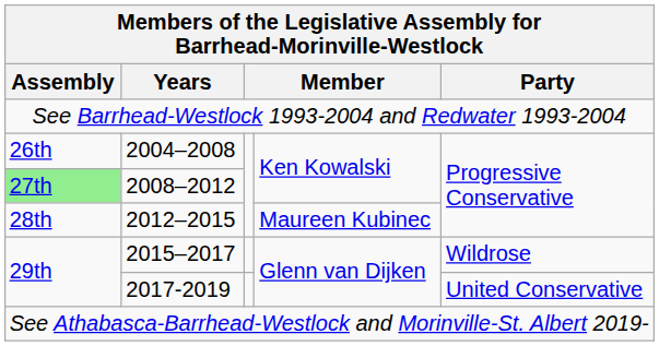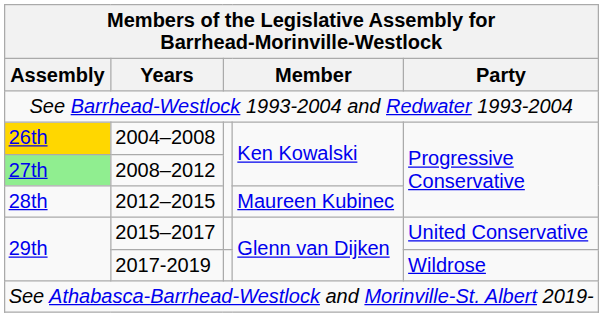 <table class="wikitable" style="float:right; margin-left:1em">
 <tr>
 <th colspan=5>Members of the Legislative Assembly for<br>Barrhead-Morinville-Westlock</th>
 </tr>
 <tr>
 <th>Assembly</th>
 <th>Years</th>
 <th colspan="2">Member</th>
 <th>Party</th>
 </tr>
 <tr>
 <td align="center" colspan=5><em>See <a href='#'>Barrhead-Westlock</a> 1993-2004 and <a href='#'>Redwater</a> 1993-2004</em></td>
 </tr>
 <tr>
-<td><a href='#'>26th</a></td>
+<td style="background: gold;"><a href='#'>26th</a></td>
 <td>2004–2008</td>
 <td rowspan=3 ></td>
 <td rowspan=2><a href='#'>Ken Kowalski</a></td>
 <td rowspan=3><a href='#'>Progressive <br>Conservative</a></td>
 </tr>
 <tr>
 <td style="background: lightgreen;"><a href='#'>27th</a></td>
 <td>2008–2012</td>
 </tr>
 <tr>
 <td><a href='#'>28th</a></td>
 <td>2012–2015</td>
 <td><a href='#'>Maureen Kubinec</a></td>
 </tr>
 <tr>
 <td rowspan=2><a href='#'>29th</a></td>
 <td>2015–2017</td>
 <td></td>
 <td rowspan=2><a href='#'>Glenn van Dijken</a></td>
-<td><a href='#'>Wildrose</a></td>
+<td><a href='#'>United Conservative</a></td>
 </tr>
 <tr>
 <td>2017-2019</td>
 <td></td>
-<td><a href='#'>United Conservative</a></td>
+<td><a href='#'>Wildrose</a></td>
 </tr>
 <tr>
 <td align="center" colspan=5><em>See <a href='#'>Athabasca-Barrhead-Westlock</a> and <a href='#'>Morinville-St. Albert</a> 2019-</em></td>
 </tr>
 </table>
